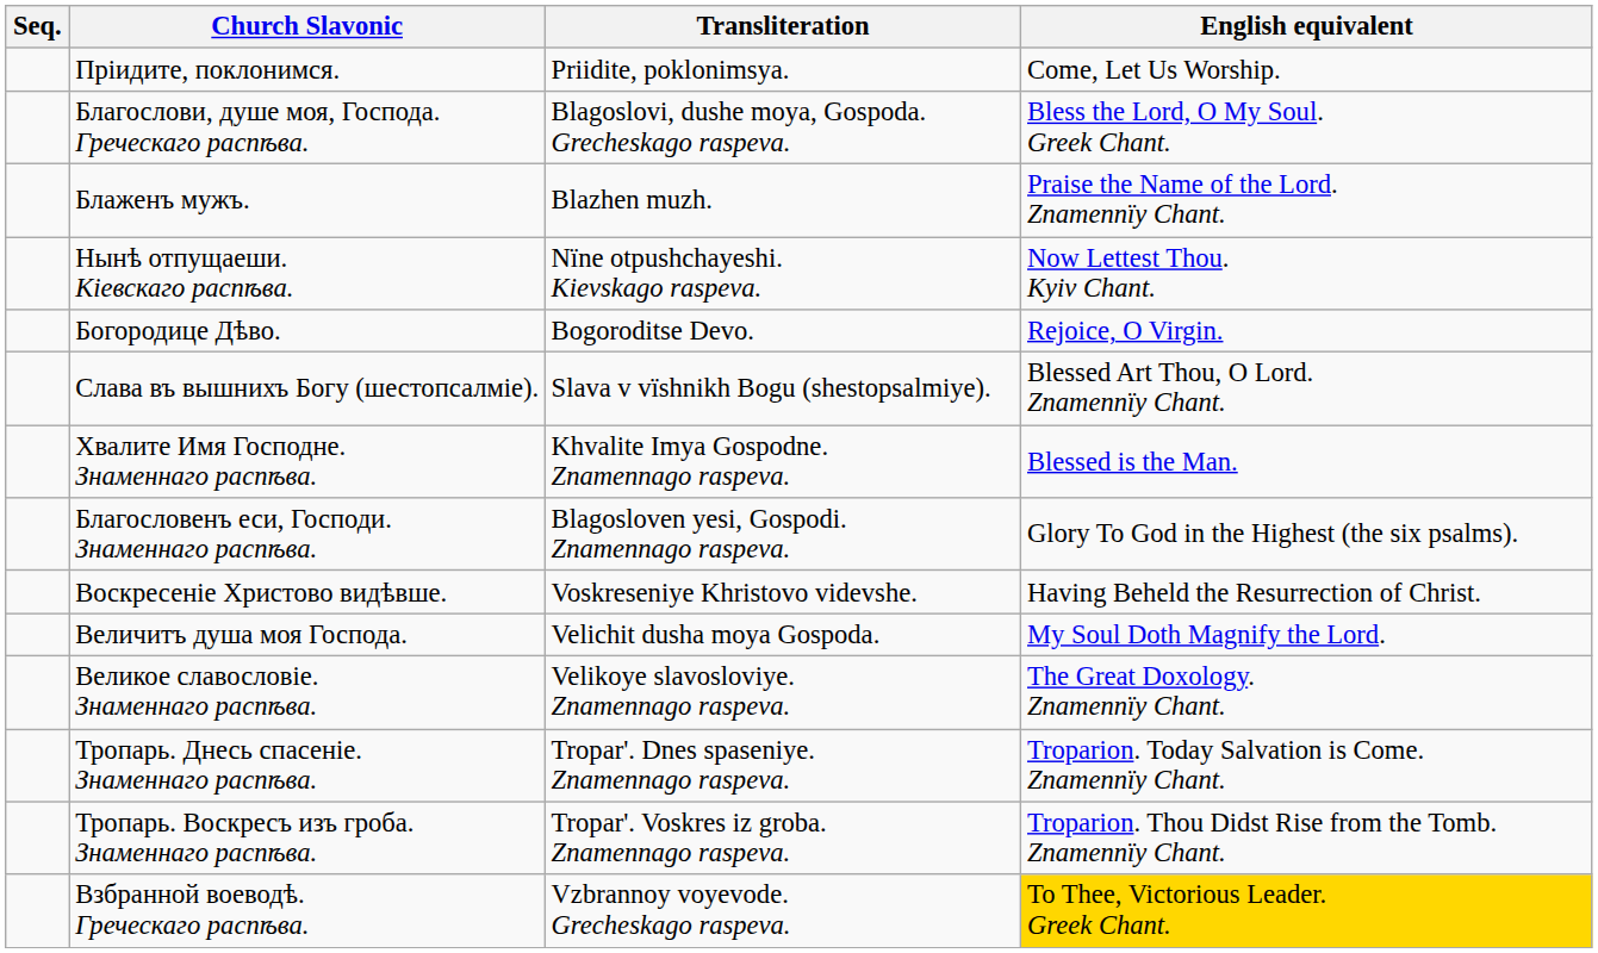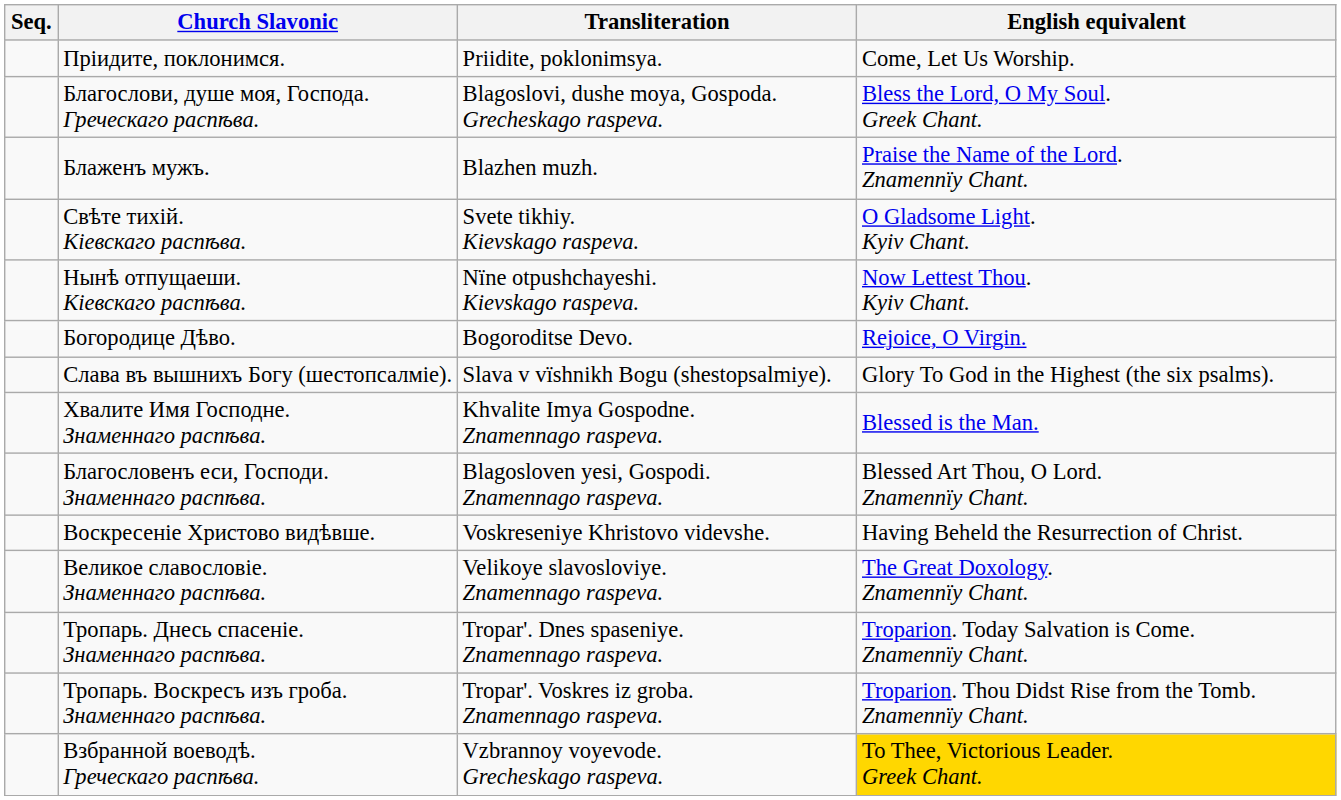 <table class="wikitable" border="1">
 <tr>
 <th style="width:4%;">Seq.</th>
 <th style="width:30%;"><a href='#'>Church Slavonic</a></th>
 <th style="width:30%;">Transliteration</th>
 <th style="width:36%;">English equivalent</th>
 </tr>
 <tr>
 <td></td>
 <td>Пріидите, поклонимся.</td>
 <td>Priidite, poklonimsya.</td>
 <td>Come, Let Us Worship.</td>
 </tr>
 <tr>
 <td></td>
 <td>Благослови, душе моя, Господа.<br><em>Греческаго распѣва.</em></td>
 <td>Blagoslovi, dushe moya, Gospoda.<br><em>Grecheskago raspeva.</em></td>
 <td><a href='#'>Bless the Lord, O My Soul</a>.<br><em>Greek Chant.</em></td>
 </tr>
 <tr>
 <td></td>
 <td>Блаженъ мужъ.</td>
 <td>Blazhen muzh.</td>
 <td><a href='#'>Praise the Name of the Lord</a>.<br><em>Znamennïy Chant.</em></td>
 </tr>
 <tr>
 <td></td>
+<td>Свѣте тихій.<br><em>Кiевскаго распѣва.</em></td>
+<td>Svete tikhiy.<br><em>Kievskago raspeva.</em></td>
+<td><a href='#'>O Gladsome Light</a>.<br><em>Kyiv Chant.</em></td>
+</tr>
+<tr>
+<td></td>
 <td>Нынѣ отпущаеши.<br><em>Кiевскаго распѣва.</em></td>
 <td>Nïne otpushchayeshi.<br><em>Kievskago raspeva.</em></td>
 <td><a href='#'>Now Lettest Thou</a>.<br><em>Kyiv Chant.</em></td>
 </tr>
 <tr>
 <td></td>
 <td>Богородице Дѣво.</td>
 <td>Bogoroditse Devo.</td>
 <td><a href='#'>Rejoice, O Virgin.</a></td>
 </tr>
 <tr>
 <td></td>
 <td>Слава въ вышнихъ Богу (шестопсалміе).</td>
 <td>Slava v vïshnikh Bogu (shestopsalmiye).</td>
-<td>Blessed Art Thou, O Lord.<br><em>Znamennïy Chant.</em></td>
+<td>Glory To God in the Highest (the six psalms).</td>
 </tr>
 <tr>
 <td></td>
 <td>Хвалите Имя Господне.<br><em>Знаменнаго распѣва.</em></td>
 <td>Khvalite Imya Gospodne.<br><em>Znamennago raspeva.</em></td>
 <td><a href='#'>Blessed is the Man.</a></td>
 </tr>
 <tr>
 <td></td>
 <td>Благословенъ еси, Господи.<br><em>Знаменнаго распѣва.</em></td>
 <td>Blagosloven yesi, Gospodi.<br><em>Znamennago raspeva.</em></td>
-<td>Glory To God in the Highest (the six psalms).</td>
+<td>Blessed Art Thou, O Lord.<br><em>Znamennïy Chant.</em></td>
 </tr>
 <tr>
 <td></td>
 <td>Воскресеніе Христово видѣвше.</td>
 <td>Voskreseniye Khristovo videvshe.</td>
 <td>Having Beheld the Resurrection of Christ.</td>
-</tr>
-<tr>
-<td></td>
-<td>Величитъ душа моя Господа.</td>
-<td>Velichit dusha moya Gospoda.</td>
-<td><a href='#'>My Soul Doth Magnify the Lord</a>.</td>
 </tr>
 <tr>
 <td></td>
 <td>Великое славословіе.<br><em>Знаменнаго распѣва.</em></td>
 <td>Velikoye slavosloviye.<br><em>Znamennago raspeva.</em></td>
 <td><a href='#'>The Great Doxology</a>.<br><em>Znamennïy Chant.</em></td>
 </tr>
 <tr>
 <td></td>
 <td>Тропарь. Днесь спасеніе.<br><em>Знаменнаго распѣва.</em></td>
 <td>Tropar'. Dnes spaseniye.<br><em>Znamennago raspeva.</em></td>
 <td><a href='#'>Troparion</a>. Today Salvation is Come.<br><em>Znamennïy Chant.</em></td>
 </tr>
 <tr>
 <td></td>
 <td>Тропарь. Воскресъ изъ гроба.<br><em>Знаменнаго распѣва.</em></td>
 <td>Tropar'. Voskres iz groba.<br><em>Znamennago raspeva.</em></td>
 <td><a href='#'>Troparion</a>. Thou Didst Rise from the Tomb.<br><em>Znamennïy Chant.</em></td>
 </tr>
 <tr>
 <td></td>
 <td>Взбранной воеводѣ.<br><em>Греческаго распѣва.</em></td>
 <td>Vzbrannoy voyevode.<br><em>Grecheskago raspeva.</em></td>
 <td style="background: gold;">To Thee, Victorious Leader.<br><em>Greek Chant.</em></td>
 </tr>
 </table>
